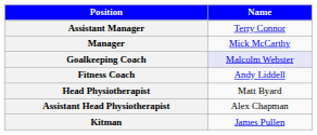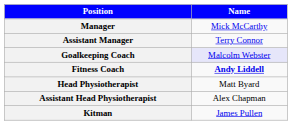 <table class="wikitable"  style="text-align:center; font-size:90%; ">
 <tr>
 <th style="background:blue; color:white; width:300px;">Position</th>
 <th style="background:blue; color:white; width:150px;">Name</th>
 </tr>
 <tr>
+<th scope=row>Manager</th>
+<td> <a href='#'>Mick McCarthy</a></td>
+</tr>
+<tr>
 <th scope=row>Assistant Manager</th>
 <td> <a href='#'>Terry Connor</a></td>
-</tr>
-<tr>
-<th scope=row>Manager</th>
-<td> <a href='#'>Mick McCarthy</a></td>
 </tr>
 <tr>
 <th scope=row>Goalkeeping Coach</th>
 <td style="background: lavender;"> <a href='#'>Malcolm Webster</a></td>
 </tr>
 <tr>
 <th scope=row>Fitness Coach</th>
-<td> <a href='#'>Andy Liddell</a></td>
+<td><strong> <a href='#'>Andy Liddell</a></strong></td>
 </tr>
 <tr>
 <th scope=row>Head Physiotherapist</th>
 <td> Matt Byard</td>
 </tr>
 <tr>
 <th scope=row>Assistant Head Physiotherapist</th>
 <td> Alex Chapman</td>
 </tr>
 <tr>
 <th scope=row>Kitman</th>
 <td> <a href='#'>James Pullen</a></td>
 </tr>
 </table>
